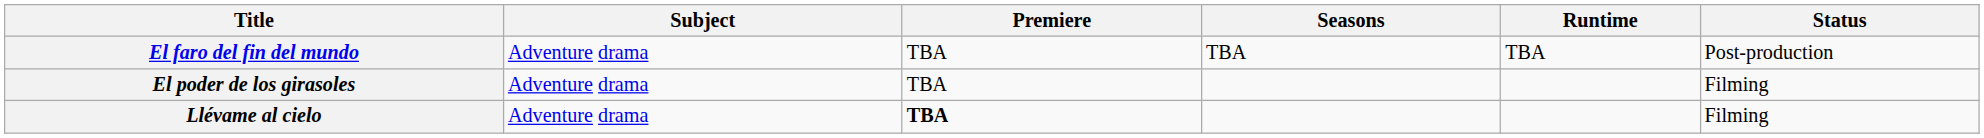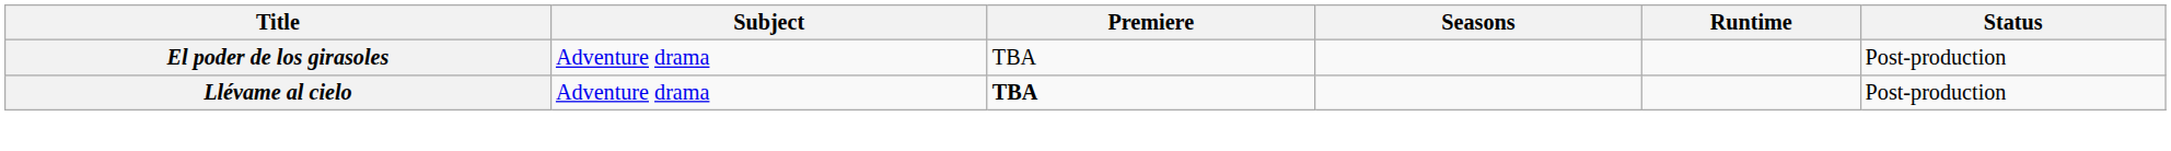 <table class="wikitable plainrowheaders sortable" style="width:99%;">
 <tr>
 <th scope="col" style="width:25%;">Title</th>
 <th scope="col" style="width:20%;">Subject</th>
 <th scope="col" style="width:15%;">Premiere</th>
 <th scope="col" style="width:15%;">Seasons</th>
 <th scope="col" style="width:10%;">Runtime</th>
 <th scope="col" style="width:14%;">Status</th>
 </tr>
 <tr>
-<th scope="row"><em><a href='#'>El faro del fin del mundo</a></em></th>
-<td><a href='#'>Adventure</a> <a href='#'>drama</a></td>
-<td>TBA</td>
-<td>TBA</td>
-<td>TBA</td>
-<td>Post-production</td>
-</tr>
-<tr>
 <th scope="row"><em>El poder de los girasoles</em></th>
 <td><a href='#'>Adventure</a> <a href='#'>drama</a></td>
 <td>TBA</td>
 <td></td>
 <td></td>
-<td>Filming</td>
+<td>Post-production</td>
 </tr>
 <tr>
 <th scope="row"><em>Llévame al cielo</em></th>
 <td><a href='#'>Adventure</a> <a href='#'>drama</a></td>
 <td><strong>TBA</strong></td>
 <td></td>
 <td></td>
-<td>Filming</td>
+<td>Post-production</td>
 </tr>
 </table>
